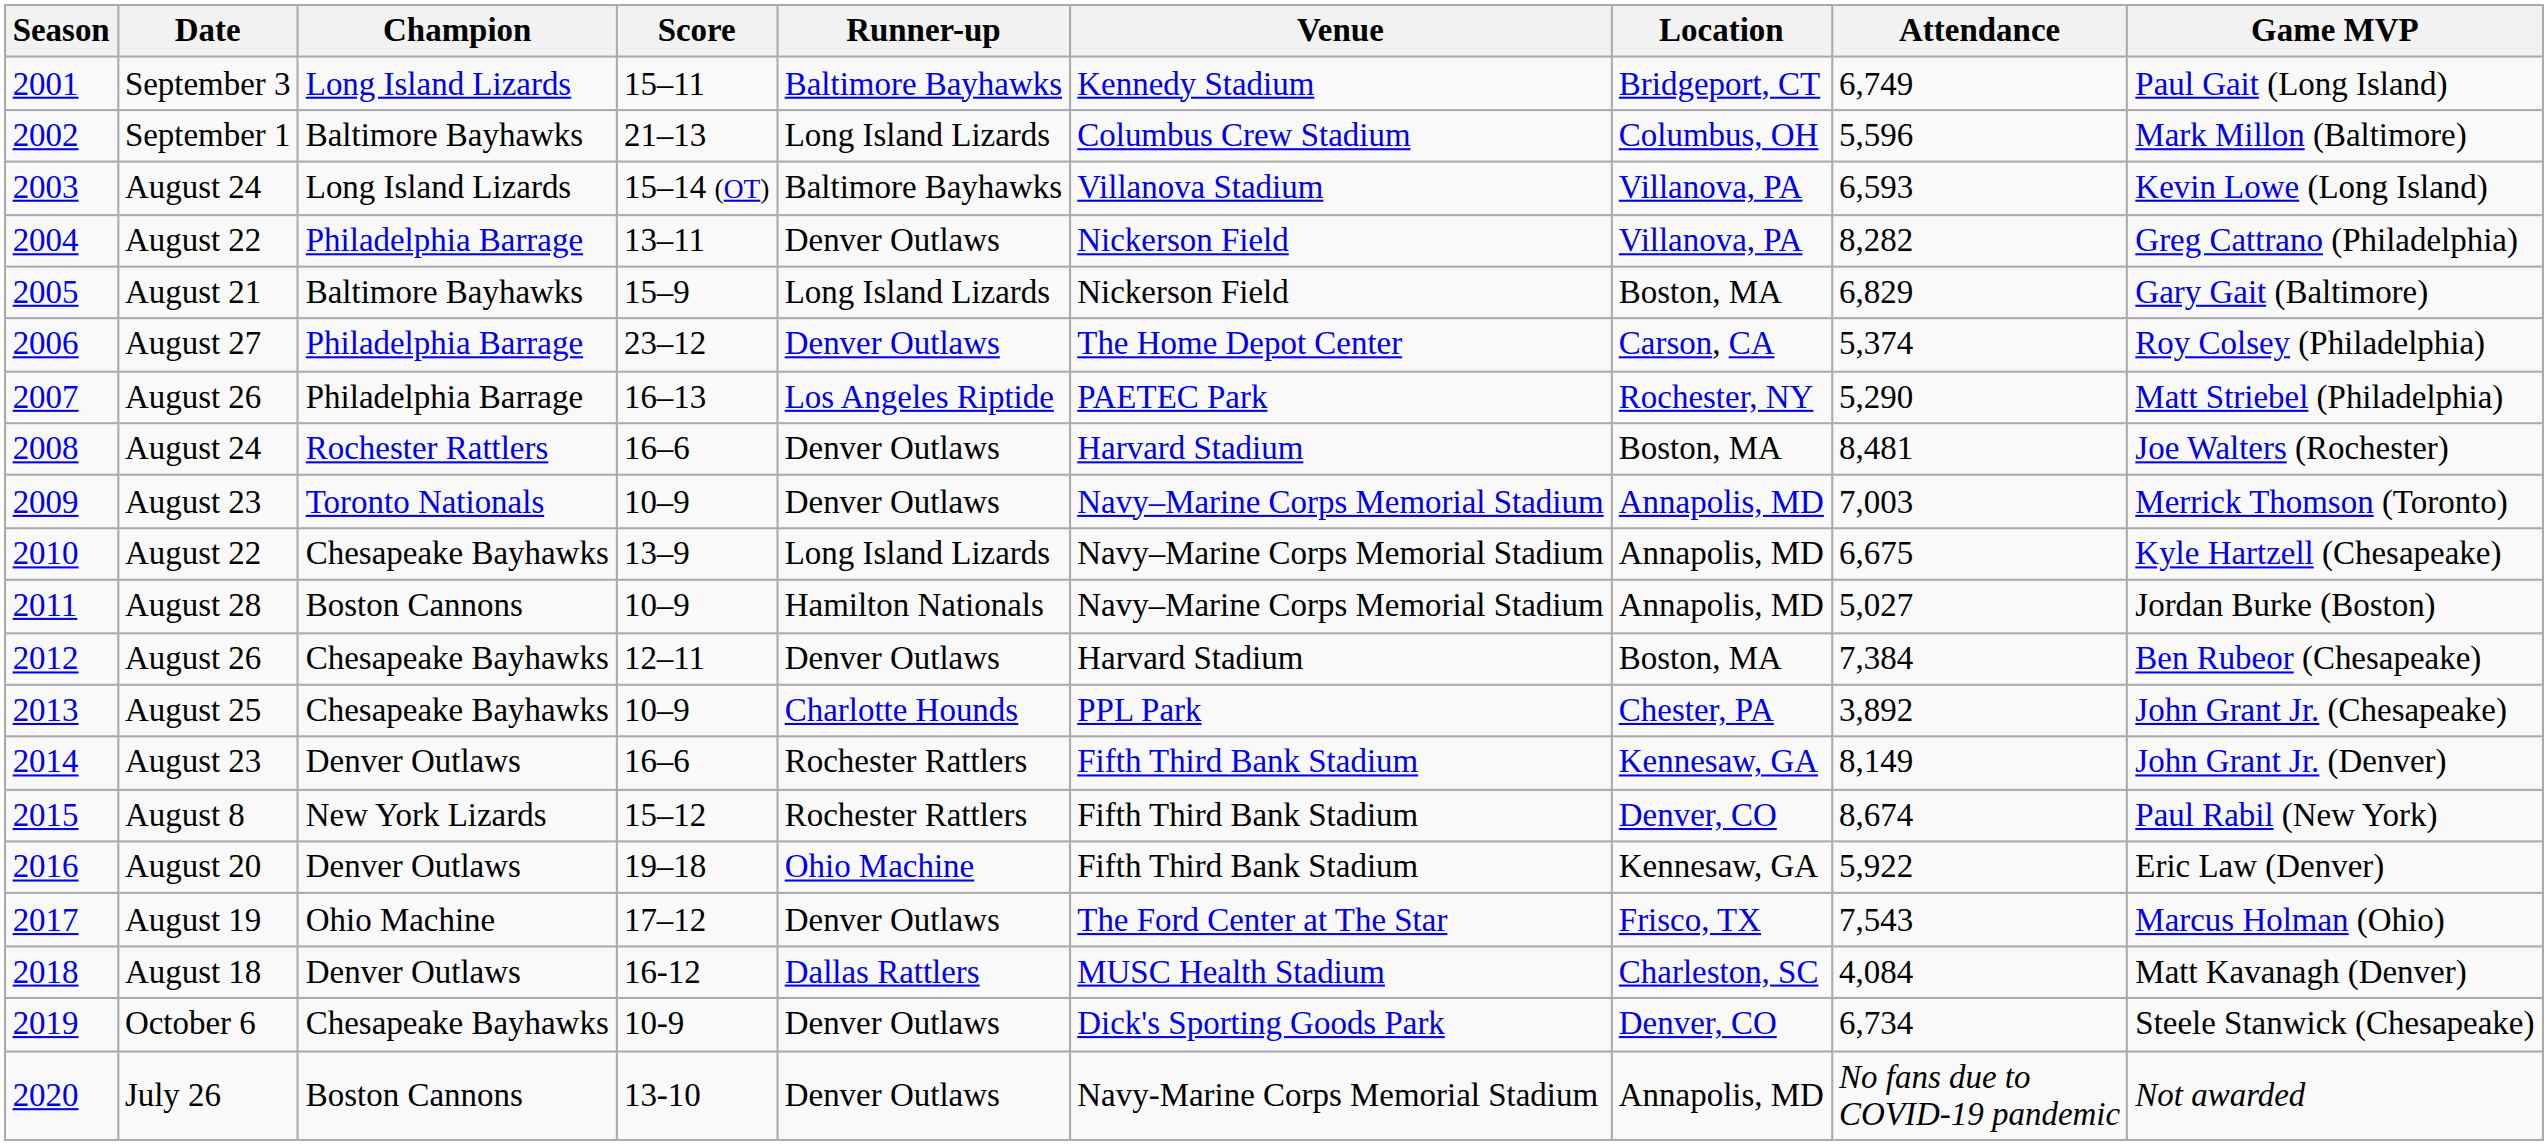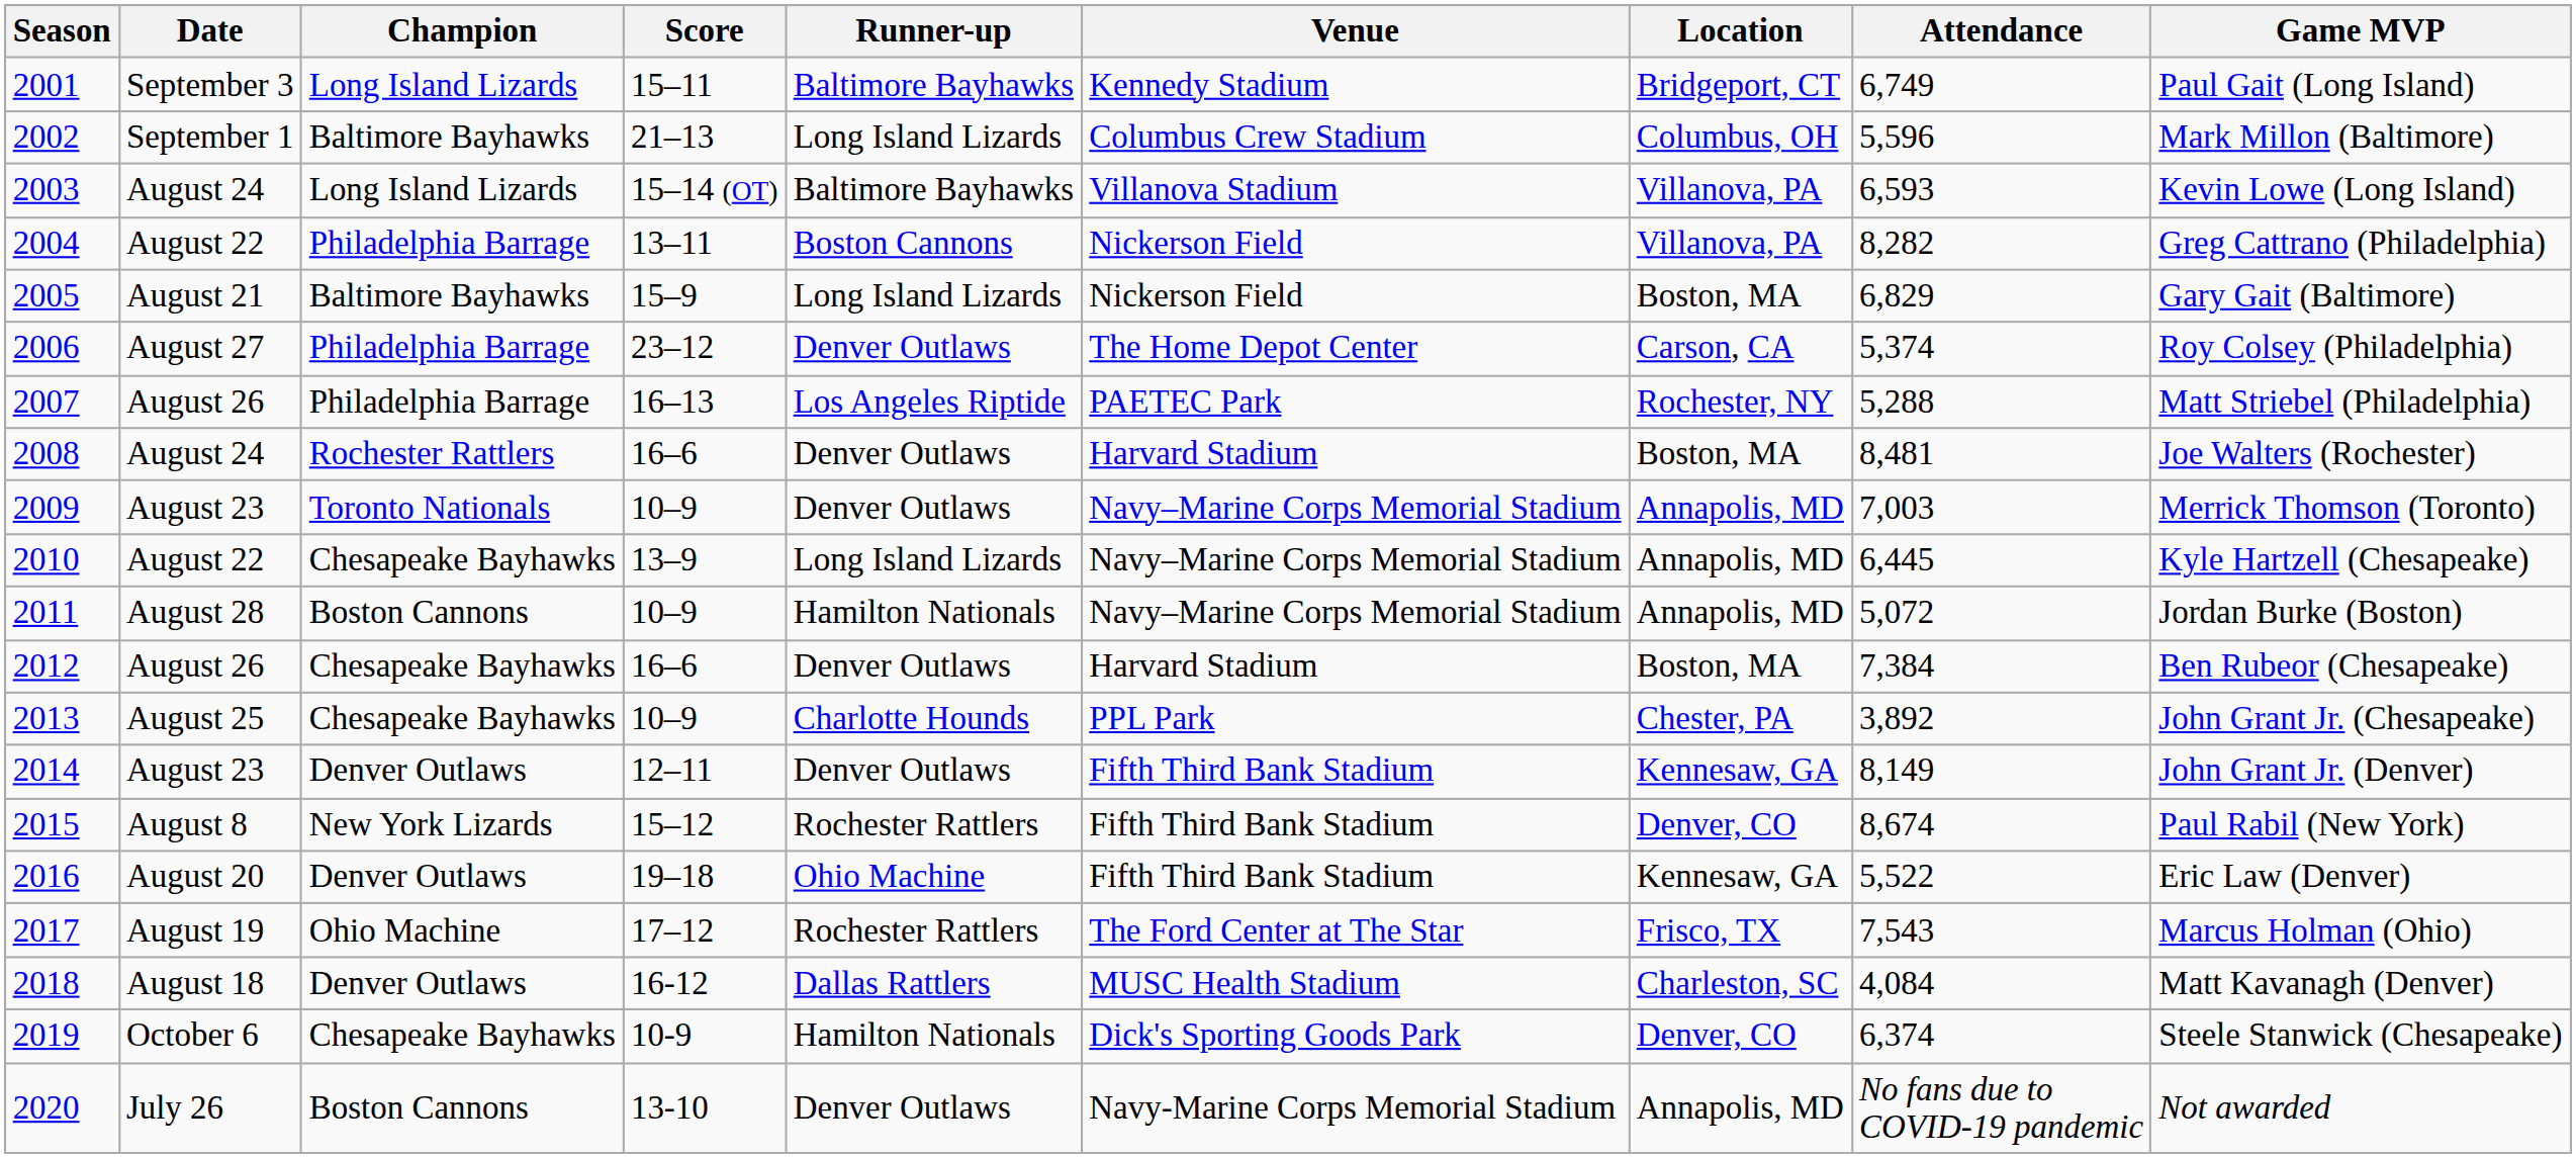 <table class="wikitable">
 <tr>
 <th>Season</th>
 <th>Date</th>
 <th>Champion</th>
 <th>Score</th>
 <th>Runner-up</th>
 <th>Venue</th>
 <th>Location</th>
 <th>Attendance</th>
 <th>Game MVP</th>
 </tr>
 <tr>
 <td><a href='#'>2001</a></td>
 <td>September 3</td>
 <td><a href='#'>Long Island Lizards</a></td>
 <td>15–11</td>
 <td><a href='#'>Baltimore Bayhawks</a></td>
 <td><a href='#'>Kennedy Stadium</a></td>
 <td><a href='#'>Bridgeport, CT</a></td>
 <td>6,749</td>
 <td><a href='#'>Paul Gait</a> (Long Island)</td>
 </tr>
 <tr>
 <td><a href='#'>2002</a></td>
 <td>September 1</td>
 <td>Baltimore Bayhawks</td>
 <td>21–13</td>
 <td>Long Island Lizards</td>
 <td><a href='#'>Columbus Crew Stadium</a></td>
 <td><a href='#'>Columbus, OH</a></td>
 <td>5,596</td>
 <td><a href='#'>Mark Millon</a> (Baltimore)</td>
 </tr>
 <tr>
 <td><a href='#'>2003</a></td>
 <td>August 24</td>
 <td>Long Island Lizards</td>
 <td>15–14 <small>(<a href='#'>OT</a>)</small></td>
 <td>Baltimore Bayhawks</td>
 <td><a href='#'>Villanova Stadium</a></td>
 <td><a href='#'>Villanova, PA</a></td>
 <td>6,593</td>
 <td><a href='#'>Kevin Lowe</a> (Long Island)</td>
 </tr>
 <tr>
 <td><a href='#'>2004</a></td>
 <td>August 22</td>
 <td><a href='#'>Philadelphia Barrage</a></td>
 <td>13–11</td>
-<td>Denver Outlaws</td>
+<td><a href='#'>Boston Cannons</a></td>
 <td><a href='#'>Nickerson Field</a></td>
 <td><a href='#'>Villanova, PA</a></td>
 <td>8,282</td>
 <td><a href='#'>Greg Cattrano</a> (Philadelphia)</td>
 </tr>
 <tr>
 <td><a href='#'>2005</a></td>
 <td>August 21</td>
 <td>Baltimore Bayhawks</td>
 <td>15–9</td>
 <td>Long Island Lizards</td>
 <td>Nickerson Field</td>
 <td>Boston, MA</td>
 <td>6,829</td>
 <td><a href='#'>Gary Gait</a> (Baltimore)</td>
 </tr>
 <tr>
 <td><a href='#'>2006</a></td>
 <td>August 27</td>
 <td><a href='#'>Philadelphia Barrage</a></td>
 <td>23–12</td>
 <td><a href='#'>Denver Outlaws</a></td>
 <td><a href='#'>The Home Depot Center</a></td>
 <td><a href='#'>Carson</a>, <a href='#'>CA</a></td>
 <td>5,374</td>
 <td><a href='#'>Roy Colsey</a> (Philadelphia)</td>
 </tr>
 <tr>
 <td><a href='#'>2007</a></td>
 <td>August 26</td>
 <td>Philadelphia Barrage</td>
 <td>16–13</td>
 <td><a href='#'>Los Angeles Riptide</a></td>
 <td><a href='#'>PAETEC Park</a></td>
 <td><a href='#'>Rochester, NY</a></td>
-<td>5,290</td>
+<td>5,288</td>
 <td><a href='#'>Matt Striebel</a> (Philadelphia)</td>
 </tr>
 <tr>
 <td><a href='#'>2008</a></td>
 <td>August 24</td>
 <td><a href='#'>Rochester Rattlers</a></td>
 <td>16–6</td>
 <td>Denver Outlaws</td>
 <td><a href='#'>Harvard Stadium</a></td>
 <td>Boston, MA</td>
 <td>8,481</td>
 <td><a href='#'>Joe Walters</a> (Rochester)</td>
 </tr>
 <tr>
 <td><a href='#'>2009</a></td>
 <td>August 23</td>
 <td><a href='#'>Toronto Nationals</a></td>
 <td>10–9</td>
 <td>Denver Outlaws</td>
 <td><a href='#'>Navy–Marine Corps Memorial Stadium</a></td>
 <td><a href='#'>Annapolis, MD</a></td>
 <td>7,003</td>
 <td><a href='#'>Merrick Thomson</a> (Toronto)</td>
 </tr>
 <tr>
 <td><a href='#'>2010</a></td>
 <td>August 22</td>
 <td>Chesapeake Bayhawks</td>
 <td>13–9</td>
 <td>Long Island Lizards</td>
 <td>Navy–Marine Corps Memorial Stadium</td>
 <td>Annapolis, MD</td>
-<td>6,675</td>
+<td>6,445</td>
 <td><a href='#'>Kyle Hartzell</a> (Chesapeake)</td>
 </tr>
 <tr>
 <td><a href='#'>2011</a></td>
 <td>August 28</td>
 <td>Boston Cannons</td>
 <td>10–9</td>
 <td>Hamilton Nationals</td>
 <td>Navy–Marine Corps Memorial Stadium</td>
 <td>Annapolis, MD</td>
-<td>5,027</td>
+<td>5,072</td>
 <td>Jordan Burke (Boston)</td>
 </tr>
 <tr>
 <td><a href='#'>2012</a></td>
 <td>August 26</td>
 <td>Chesapeake Bayhawks</td>
-<td>12–11</td>
+<td>16–6</td>
 <td>Denver Outlaws</td>
 <td>Harvard Stadium</td>
 <td>Boston, MA</td>
 <td>7,384</td>
 <td><a href='#'>Ben Rubeor</a> (Chesapeake)</td>
 </tr>
 <tr>
 <td><a href='#'>2013</a></td>
 <td>August 25</td>
 <td>Chesapeake Bayhawks</td>
 <td>10–9</td>
 <td><a href='#'>Charlotte Hounds</a></td>
 <td><a href='#'>PPL Park</a></td>
 <td><a href='#'>Chester, PA</a></td>
 <td>3,892</td>
 <td><a href='#'>John Grant Jr.</a> (Chesapeake)</td>
 </tr>
 <tr>
 <td><a href='#'>2014</a></td>
 <td>August 23</td>
 <td>Denver Outlaws</td>
-<td>16–6</td>
-<td>Rochester Rattlers</td>
+<td>12–11</td>
+<td>Denver Outlaws</td>
 <td><a href='#'>Fifth Third Bank Stadium</a></td>
 <td><a href='#'>Kennesaw, GA</a></td>
 <td>8,149</td>
 <td><a href='#'>John Grant Jr.</a> (Denver)</td>
 </tr>
 <tr>
 <td><a href='#'>2015</a></td>
 <td>August 8</td>
 <td>New York Lizards</td>
 <td>15–12</td>
 <td>Rochester Rattlers</td>
 <td>Fifth Third Bank Stadium</td>
 <td><a href='#'>Denver, CO</a></td>
 <td>8,674</td>
 <td><a href='#'>Paul Rabil</a> (New York)</td>
 </tr>
 <tr>
 <td><a href='#'>2016</a></td>
 <td>August 20</td>
 <td>Denver Outlaws</td>
 <td>19–18</td>
 <td><a href='#'>Ohio Machine</a></td>
 <td>Fifth Third Bank Stadium</td>
 <td>Kennesaw, GA</td>
-<td>5,922</td>
+<td>5,522</td>
 <td>Eric Law (Denver)</td>
 </tr>
 <tr>
 <td><a href='#'>2017</a></td>
 <td>August 19</td>
 <td>Ohio Machine</td>
 <td>17–12</td>
-<td>Denver Outlaws</td>
+<td>Rochester Rattlers</td>
 <td><a href='#'>The Ford Center at The Star</a></td>
 <td><a href='#'>Frisco, TX</a></td>
 <td>7,543</td>
 <td><a href='#'>Marcus Holman</a> (Ohio)</td>
 </tr>
 <tr>
 <td><a href='#'>2018</a></td>
 <td>August 18</td>
 <td>Denver Outlaws</td>
 <td>16-12</td>
 <td><a href='#'>Dallas Rattlers</a></td>
 <td><a href='#'>MUSC Health Stadium</a></td>
 <td><a href='#'>Charleston, SC</a></td>
 <td>4,084</td>
 <td>Matt Kavanagh (Denver)</td>
 </tr>
 <tr>
 <td><a href='#'>2019</a></td>
 <td>October 6</td>
 <td>Chesapeake Bayhawks</td>
 <td>10-9</td>
-<td>Denver Outlaws</td>
+<td>Hamilton Nationals</td>
 <td><a href='#'>Dick's Sporting Goods Park</a></td>
 <td><a href='#'>Denver, CO</a></td>
-<td>6,734</td>
+<td>6,374</td>
 <td>Steele Stanwick (Chesapeake)</td>
 </tr>
 <tr>
 <td><a href='#'>2020</a></td>
 <td>July 26</td>
 <td>Boston Cannons</td>
 <td>13-10</td>
 <td>Denver Outlaws</td>
 <td>Navy-Marine Corps Memorial Stadium</td>
 <td>Annapolis, MD</td>
 <td><em>No fans due to <br>COVID-19 pandemic</em></td>
 <td><em>Not awarded</em></td>
 </tr>
 </table>
